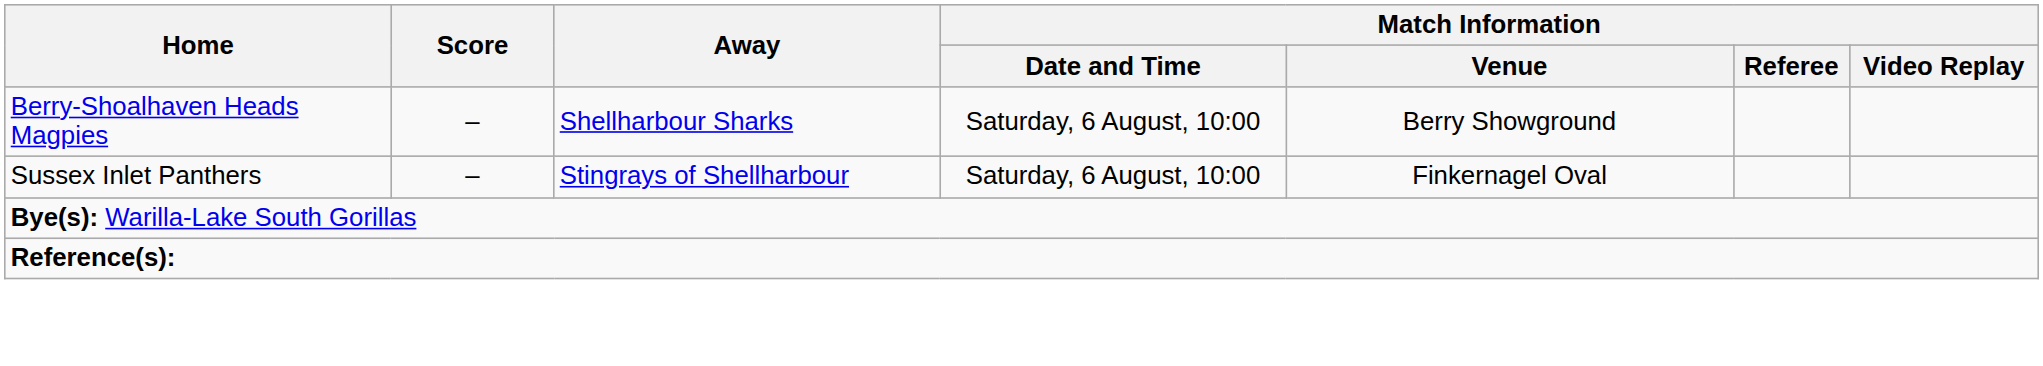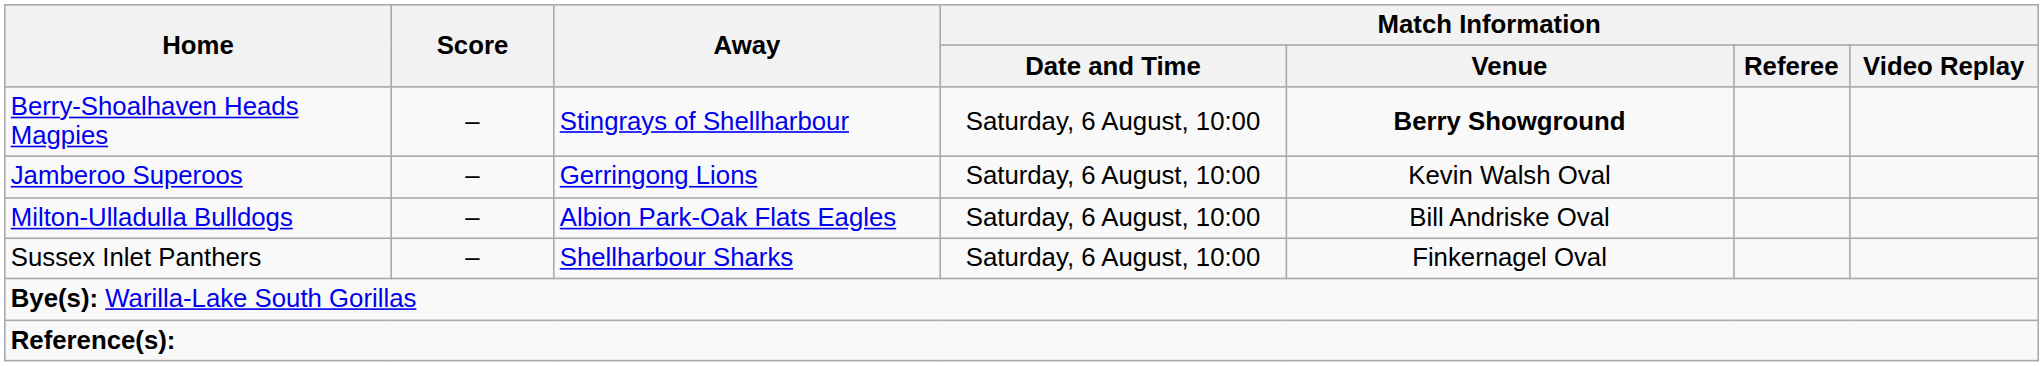 <table class="wikitable" width="100% text-align:center;">
 <tr>
 <th rowspan="2" width="19%">Home</th>
 <th rowspan="2" width="8%">Score</th>
 <th rowspan="2" width="19%">Away</th>
 <th colspan="4">Match Information</th>
 </tr>
 <tr bgcolor="#CCCCCC">
 <th width="17%">Date and Time</th>
 <th width="22%">Venue</th>
 <th>Referee</th>
 <th>Video Replay</th>
 </tr>
 <tr>
 <td> <a href='#'>Berry-Shoalhaven Heads Magpies</a></td>
 <td style="text-align:center;">–</td>
-<td> <a href='#'>Shellharbour Sharks</a></td>
+<td> <a href='#'>Stingrays of Shellharbour</a></td>
 <td style="text-align:center;">Saturday, 6 August, 10:00</td>
-<td style="text-align:center;">Berry Showground</td>
+<td style="text-align:center;"><strong>Berry Showground</strong></td>
+<td style="text-align:center;"></td>
+<td style="text-align:center;"></td>
+</tr>
+<tr>
+<td> <a href='#'>Jamberoo Superoos</a></td>
+<td style="text-align:center;">–</td>
+<td> <a href='#'>Gerringong Lions</a></td>
+<td style="text-align:center;">Saturday, 6 August, 10:00</td>
+<td style="text-align:center;">Kevin Walsh Oval</td>
+<td style="text-align:center;"></td>
+<td style="text-align:center;"></td>
+</tr>
+<tr>
+<td> <a href='#'>Milton-Ulladulla Bulldogs</a></td>
+<td style="text-align:center;">–</td>
+<td> <a href='#'>Albion Park-Oak Flats Eagles</a></td>
+<td style="text-align:center;">Saturday, 6 August, 10:00</td>
+<td style="text-align:center;">Bill Andriske Oval</td>
 <td style="text-align:center;"></td>
 <td style="text-align:center;"></td>
 </tr>
 <tr>
 <td> Sussex Inlet Panthers</td>
 <td style="text-align:center;">–</td>
-<td> <a href='#'>Stingrays of Shellharbour</a></td>
+<td> <a href='#'>Shellharbour Sharks</a></td>
 <td style="text-align:center;">Saturday, 6 August, 10:00</td>
 <td style="text-align:center;">Finkernagel Oval</td>
 <td style="text-align:center;"></td>
 <td style="text-align:center;"></td>
 </tr>
 <tr>
 <td colspan="7"><strong>Bye(s):</strong>  <a href='#'>Warilla-Lake South Gorillas</a></td>
 </tr>
 <tr>
 <td colspan="7"><strong>Reference(s):</strong></td>
 </tr>
 </table>
